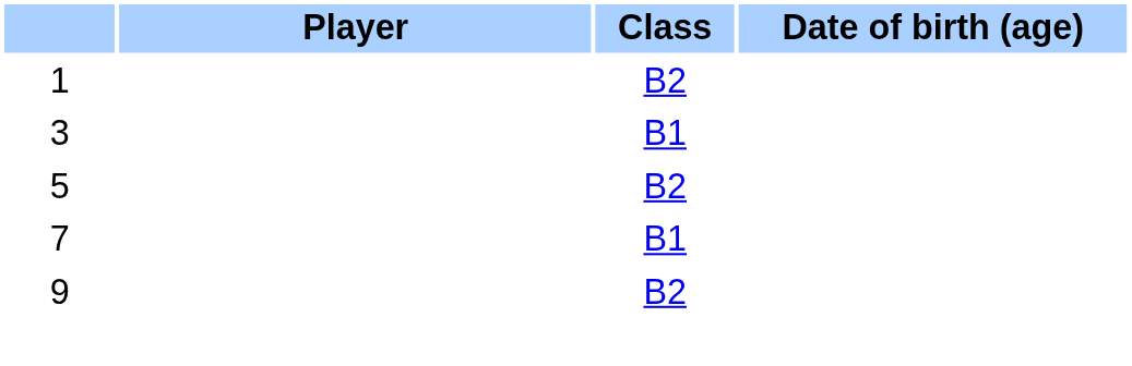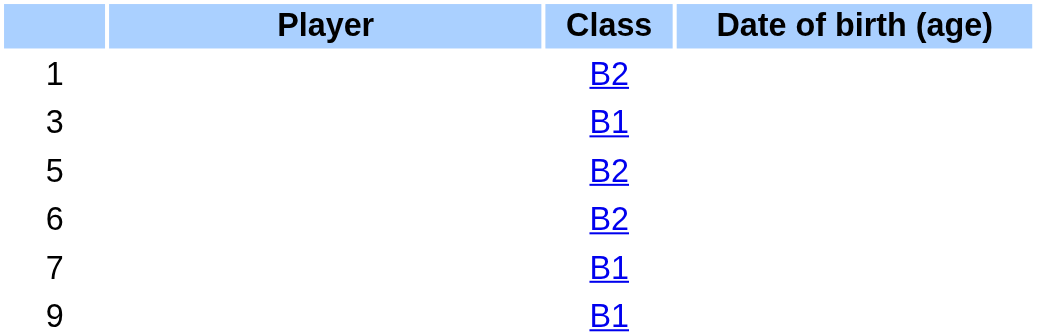 <table class="sortable" border="0" cellspacing="2" cellpadding="2">
 <tr style="background-color:#AAD0FF">
 <th width=8%></th>
 <th width=34%>Player</th>
 <th width=10%>Class</th>
 <th width=28%>Date of birth (age)</th>
 </tr>
 <tr>
 <td style="text-align: center;">1</td>
 <td></td>
 <td style="text-align: center;"><a href='#'>B2</a></td>
 <td style="text-align: center;"></td>
 </tr>
 <tr>
 <td style="text-align: center;">3</td>
 <td></td>
 <td style="text-align: center;"><a href='#'>B1</a></td>
 <td style="text-align: center;"></td>
 </tr>
 <tr>
 <td style="text-align: center;">5</td>
 <td></td>
 <td style="text-align: center;"><a href='#'>B2</a></td>
 <td style="text-align: center;"></td>
 </tr>
 <tr>
+<td style="text-align: center;">6</td>
+<td></td>
+<td style="text-align: center;"><a href='#'>B2</a></td>
+<td style="text-align: center;"></td>
+</tr>
+<tr>
 <td style="text-align: center;">7</td>
 <td></td>
 <td style="text-align: center;"><a href='#'>B1</a></td>
 <td style="text-align: center;"></td>
 </tr>
 <tr>
 <td style="text-align: center;">9</td>
 <td></td>
-<td style="text-align: center;"><a href='#'>B2</a></td>
+<td style="text-align: center;"><a href='#'>B1</a></td>
 <td style="text-align: center;"></td>
 </tr>
 </table>
